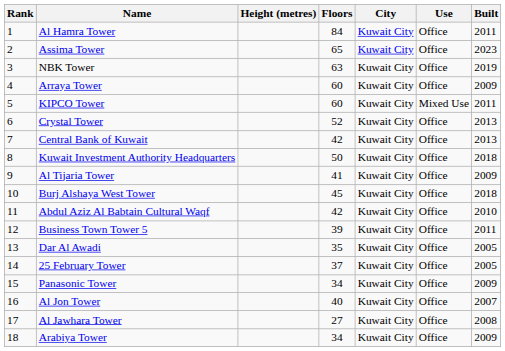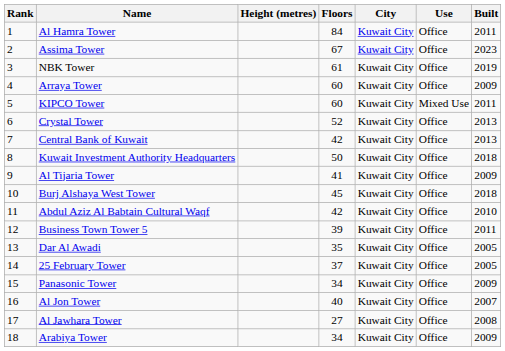 <table class="wikitable sortable">
 <tr>
 <th>Rank</th>
 <th>Name</th>
 <th>Height (metres)</th>
 <th>Floors</th>
 <th>City</th>
 <th>Use</th>
 <th>Built</th>
 </tr>
 <tr>
 <td>1</td>
 <td><a href='#'>Al Hamra Tower</a></td>
 <td></td>
 <td align=center>84</td>
 <td><a href='#'>Kuwait City</a></td>
 <td>Office</td>
 <td>2011</td>
 </tr>
 <tr>
 <td>2</td>
 <td><a href='#'>Assima Tower</a></td>
 <td></td>
-<td align=center>65</td>
+<td align=center>67</td>
 <td><a href='#'>Kuwait City</a></td>
 <td>Office</td>
 <td>2023</td>
 </tr>
 <tr>
 <td>3</td>
 <td>NBK Tower</td>
 <td></td>
-<td align=center>63</td>
+<td align=center>61</td>
 <td>Kuwait City</td>
 <td>Office</td>
 <td>2019</td>
 </tr>
 <tr>
 <td>4</td>
 <td><a href='#'>Arraya Tower</a></td>
 <td></td>
 <td align=center>60</td>
 <td>Kuwait City</td>
 <td>Office</td>
 <td>2009</td>
 </tr>
 <tr>
 <td>5</td>
 <td><a href='#'>KIPCO Tower</a></td>
 <td></td>
 <td align=center>60</td>
 <td>Kuwait City</td>
 <td>Mixed Use</td>
 <td>2011</td>
 </tr>
 <tr>
 <td>6</td>
 <td><a href='#'>Crystal Tower</a></td>
 <td></td>
 <td align="center">52</td>
 <td>Kuwait City</td>
 <td>Office</td>
 <td>2013</td>
 </tr>
 <tr>
 <td>7</td>
 <td><a href='#'>Central Bank of Kuwait</a></td>
 <td></td>
 <td align="center">42</td>
 <td>Kuwait City</td>
 <td>Office</td>
 <td>2013</td>
 </tr>
 <tr>
 <td>8</td>
 <td><a href='#'>Kuwait Investment Authority Headquarters</a></td>
 <td></td>
 <td align="center">50</td>
 <td>Kuwait City</td>
 <td>Office</td>
 <td>2018</td>
 </tr>
 <tr>
 <td>9</td>
 <td><a href='#'>Al Tijaria Tower</a></td>
 <td></td>
 <td align="center">41</td>
 <td>Kuwait City</td>
 <td>Office</td>
 <td>2009</td>
 </tr>
 <tr>
 <td>10</td>
 <td><a href='#'>Burj Alshaya West Tower</a></td>
 <td></td>
 <td align="center">45</td>
 <td>Kuwait City</td>
 <td>Office</td>
 <td>2018</td>
 </tr>
 <tr>
 <td>11</td>
 <td><a href='#'>Abdul Aziz Al Babtain Cultural Waqf</a></td>
 <td></td>
 <td align=center>42</td>
 <td>Kuwait City</td>
 <td>Office</td>
 <td>2010</td>
 </tr>
 <tr>
 <td>12</td>
 <td><a href='#'>Business Town Tower 5</a></td>
 <td></td>
 <td align=center>39</td>
 <td>Kuwait City</td>
 <td>Office</td>
 <td>2011</td>
 </tr>
 <tr>
 <td>13</td>
 <td><a href='#'>Dar Al Awadi</a></td>
 <td></td>
 <td align=center>35</td>
 <td>Kuwait City</td>
 <td>Office</td>
 <td>2005</td>
 </tr>
 <tr>
 <td>14</td>
 <td><a href='#'>25 February Tower</a></td>
 <td></td>
 <td align=center>37</td>
 <td>Kuwait City</td>
 <td>Office</td>
 <td>2005</td>
 </tr>
 <tr>
 <td>15</td>
 <td><a href='#'>Panasonic Tower</a></td>
 <td></td>
 <td align=center>34</td>
 <td>Kuwait City</td>
 <td>Office</td>
 <td>2009</td>
 </tr>
 <tr>
 <td>16</td>
 <td><a href='#'>Al Jon Tower</a></td>
 <td></td>
 <td align=center>40</td>
 <td>Kuwait City</td>
 <td>Office</td>
 <td>2007</td>
 </tr>
 <tr>
 <td>17</td>
 <td><a href='#'>Al Jawhara Tower</a></td>
 <td></td>
 <td align=center>27</td>
 <td>Kuwait City</td>
 <td>Office</td>
 <td>2008</td>
 </tr>
 <tr>
 <td>18</td>
 <td><a href='#'>Arabiya Tower</a></td>
 <td></td>
 <td align=center>34</td>
 <td>Kuwait City</td>
 <td>Office</td>
 <td>2009</td>
 </tr>
 </table>
